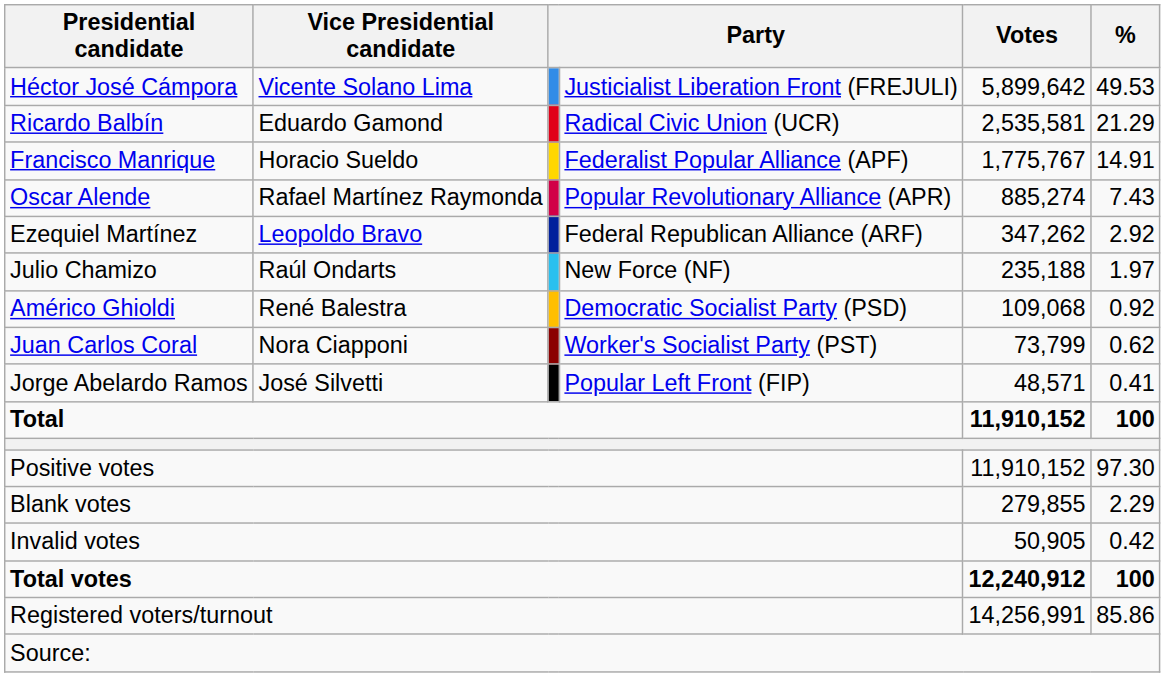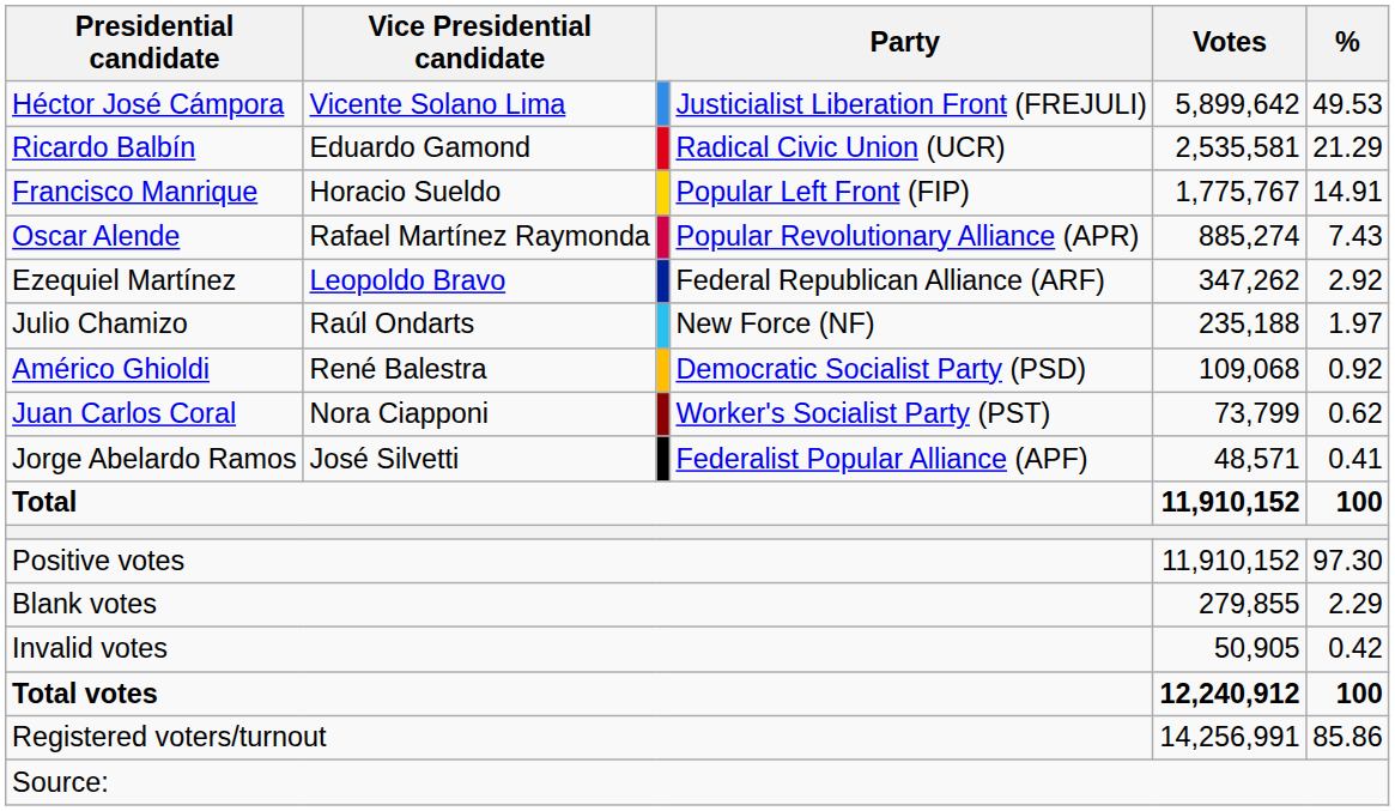 <table class="wikitable" style="text-align:right;">
 <tr>
 <th>Presidential<br>candidate</th>
 <th>Vice Presidential<br>candidate</th>
 <th colspan=2>Party</th>
 <th>Votes</th>
 <th>%</th>
 </tr>
 <tr>
 <td align=left><a href='#'>Héctor José Cámpora</a></td>
 <td align=left><a href='#'>Vicente Solano Lima</a></td>
 <td bgcolor=#318CE7></td>
 <td align=left><a href='#'>Justicialist Liberation Front</a> (FREJULI)</td>
 <td>5,899,642</td>
 <td>49.53</td>
 </tr>
 <tr>
 <td align=left><a href='#'>Ricardo Balbín</a></td>
 <td align=left>Eduardo Gamond</td>
 <td bgcolor=#E10019></td>
 <td align=left><a href='#'>Radical Civic Union</a> (UCR)</td>
 <td>2,535,581</td>
 <td>21.29</td>
 </tr>
 <tr>
 <td align=left><a href='#'>Francisco Manrique</a></td>
 <td align=left>Horacio Sueldo</td>
 <td bgcolor=gold></td>
-<td align=left><a href='#'>Federalist Popular Alliance</a> (APF)</td>
+<td align=left><a href='#'>Popular Left Front</a> (FIP)</td>
 <td>1,775,767</td>
 <td>14.91</td>
 </tr>
 <tr>
 <td align=left><a href='#'>Oscar Alende</a></td>
 <td align=left>Rafael Martínez Raymonda</td>
 <td bgcolor=#D10047></td>
 <td align=left><a href='#'>Popular Revolutionary Alliance</a> (APR)</td>
 <td>885,274</td>
 <td>7.43</td>
 </tr>
 <tr>
 <td align=left>Ezequiel Martínez</td>
 <td align=left><a href='#'>Leopoldo Bravo</a></td>
 <td bgcolor=#00209C></td>
 <td align=left>Federal Republican Alliance (ARF)</td>
 <td>347,262</td>
 <td>2.92</td>
 </tr>
 <tr>
 <td align=left>Julio Chamizo</td>
 <td align=left>Raúl Ondarts</td>
 <td bgcolor=#29C0EF></td>
 <td align=left>New Force (NF)</td>
 <td>235,188</td>
 <td>1.97</td>
 </tr>
 <tr>
 <td align=left><a href='#'>Américo Ghioldi</a></td>
 <td align=left>René Balestra</td>
 <td bgcolor=#FFBF00></td>
 <td align=left><a href='#'>Democratic Socialist Party</a> (PSD)</td>
 <td>109,068</td>
 <td>0.92</td>
 </tr>
 <tr>
 <td align=left><a href='#'>Juan Carlos Coral</a></td>
 <td align=left>Nora Ciapponi</td>
 <td bgcolor=darkred></td>
 <td align=left><a href='#'>Worker's Socialist Party</a> (PST)</td>
 <td>73,799</td>
 <td>0.62</td>
 </tr>
 <tr>
 <td align=left>Jorge Abelardo Ramos</td>
 <td align=left>José Silvetti</td>
 <td bgcolor=black></td>
-<td align=left><a href='#'>Popular Left Front</a> (FIP)</td>
+<td align=left><a href='#'>Federalist Popular Alliance</a> (APF)</td>
 <td>48,571</td>
 <td>0.41</td>
 </tr>
 <tr style="font-weight:bold">
 <td colspan=4 align=left>Total</td>
 <td>11,910,152</td>
 <td>100</td>
 </tr>
 <tr>
 <th colspan=6></th>
 </tr>
 <tr>
 <td colspan=4 align=left>Positive votes</td>
 <td>11,910,152</td>
 <td>97.30</td>
 </tr>
 <tr>
 <td colspan=4 align=left>Blank votes</td>
 <td>279,855</td>
 <td>2.29</td>
 </tr>
 <tr>
 <td colspan=4 align=left>Invalid votes</td>
 <td>50,905</td>
 <td>0.42</td>
 </tr>
 <tr style="font-weight:bold">
 <td colspan=4 align=left>Total votes</td>
 <td>12,240,912</td>
 <td>100</td>
 </tr>
 <tr>
 <td colspan=4 align=left>Registered voters/turnout</td>
 <td>14,256,991</td>
 <td>85.86</td>
 </tr>
 <tr>
 <td colspan=6 align=left>Source:</td>
 </tr>
 </table>
